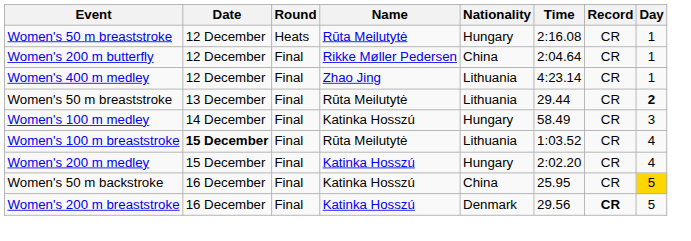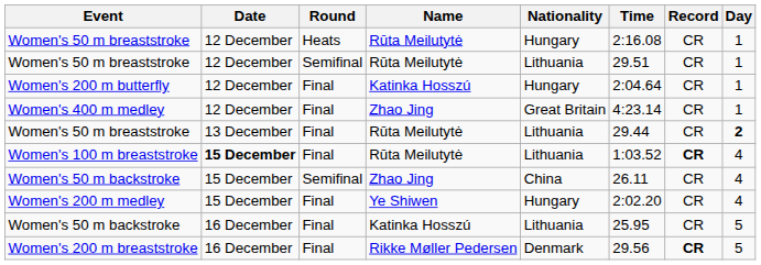 <table class="wikitable sortable" border="1">
 <tr>
 <th scope="col" class="unsortable">Event</th>
 <th scope="col">Date</th>
 <th scope="col">Round</th>
 <th scope="col" class="unsortable">Name</th>
 <th scope="col">Nationality</th>
 <th scope="col" class="unsortable">Time</th>
 <th scope="col">Record</th>
 <th scope="col">Day</th>
 </tr>
 <tr>
 <td><a href='#'>Women's 50 m breaststroke</a></td>
 <td>12 December</td>
 <td>Heats</td>
 <td><a href='#'>Rūta Meilutytė</a></td>
 <td align=left> Hungary</td>
 <td>2:16.08</td>
 <td align=center>CR</td>
 <td align=center>1</td>
 </tr>
 <tr>
+<td>Women's 50 m breaststroke</td>
+<td>12 December</td>
+<td>Semifinal</td>
+<td>Rūta Meilutytė</td>
+<td align=left> Lithuania</td>
+<td>29.51</td>
+<td align=center>CR</td>
+<td align=center>1</td>
+</tr>
+<tr>
 <td><a href='#'>Women's 200 m butterfly</a></td>
 <td>12 December</td>
 <td>Final</td>
-<td><a href='#'>Rikke Møller Pedersen</a></td>
-<td align=left> China</td>
+<td><a href='#'>Katinka Hosszú</a></td>
+<td align=left> Hungary</td>
 <td>2:04.64</td>
 <td align=center>CR</td>
 <td align=center>1</td>
 </tr>
 <tr>
 <td><a href='#'>Women's 400 m medley</a></td>
 <td>12 December</td>
 <td>Final</td>
 <td><a href='#'>Zhao Jing</a></td>
-<td align=left> Lithuania</td>
+<td align=left> Great Britain</td>
 <td>4:23.14</td>
 <td align=center>CR</td>
 <td align=center>1</td>
 </tr>
 <tr>
 <td>Women's 50 m breaststroke</td>
 <td>13 December</td>
 <td>Final</td>
 <td>Rūta Meilutytė</td>
 <td align=left> Lithuania</td>
 <td>29.44</td>
 <td align=center>CR</td>
 <td align=center><strong>2</strong></td>
 </tr>
 <tr>
-<td><a href='#'>Women's 100 m medley</a></td>
-<td>14 December</td>
-<td>Final</td>
-<td>Katinka Hosszú</td>
-<td align=left> Hungary</td>
-<td>58.49</td>
-<td align=center>CR</td>
-<td align=center>3</td>
-</tr>
-<tr>
 <td><a href='#'>Women's 100 m breaststroke</a></td>
 <td><strong>15 December</strong></td>
 <td>Final</td>
 <td>Rūta Meilutytė</td>
 <td align=left> Lithuania</td>
 <td>1:03.52</td>
+<td align=center><strong>CR</strong></td>
+<td align=center>4</td>
+</tr>
+<tr>
+<td><a href='#'>Women's 50 m backstroke</a></td>
+<td>15 December</td>
+<td>Semifinal</td>
+<td><a href='#'>Zhao Jing</a></td>
+<td align=left> China</td>
+<td>26.11</td>
 <td align=center>CR</td>
 <td align=center>4</td>
 </tr>
 <tr>
 <td><a href='#'>Women's 200 m medley</a></td>
 <td>15 December</td>
 <td>Final</td>
-<td><a href='#'>Katinka Hosszú</a></td>
+<td><a href='#'>Ye Shiwen</a></td>
 <td align=left> Hungary</td>
 <td>2:02.20</td>
 <td align=center>CR</td>
 <td align=center>4</td>
 </tr>
 <tr>
 <td>Women's 50 m backstroke</td>
 <td>16 December</td>
 <td>Final</td>
 <td>Katinka Hosszú</td>
-<td align=left> China</td>
+<td align=left> Lithuania</td>
 <td>25.95</td>
 <td align=center>CR</td>
-<td align=center style="background: gold;">5</td>
+<td align=center>5</td>
 </tr>
 <tr>
 <td><a href='#'>Women's 200 m breaststroke</a></td>
 <td>16 December</td>
 <td>Final</td>
-<td><a href='#'>Katinka Hosszú</a></td>
+<td><a href='#'>Rikke Møller Pedersen</a></td>
 <td align=left> Denmark</td>
 <td>29.56</td>
 <td align=center><strong>CR</strong></td>
 <td align=center>5</td>
 </tr>
 </table>
